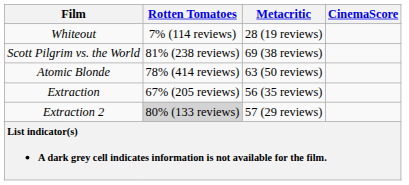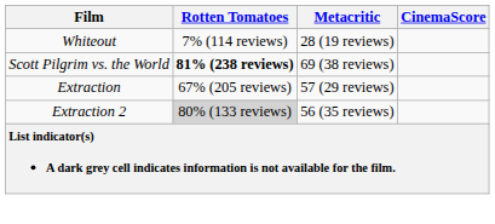 <table class="wikitable sortable" border="1" style="text-align: center;">
 <tr>
 <th>Film</th>
 <th><a href='#'>Rotten Tomatoes</a></th>
 <th><a href='#'>Metacritic</a></th>
 <th><a href='#'>CinemaScore</a></th>
 </tr>
 <tr>
 <td><em>Whiteout</em></td>
 <td>7% (114 reviews)</td>
 <td>28 (19 reviews)</td>
 <td></td>
 </tr>
 <tr>
 <td><em>Scott Pilgrim vs. the World</em></td>
-<td>81% (238 reviews)</td>
+<td><strong>81% (238 reviews)</strong></td>
 <td>69 (38 reviews)</td>
-<td></td>
-</tr>
-<tr>
-<td><em>Atomic Blonde</em></td>
-<td>78% (414 reviews)</td>
-<td>63 (50 reviews)</td>
 <td></td>
 </tr>
 <tr>
 <td><em>Extraction</em></td>
 <td>67% (205 reviews)</td>
-<td>56 (35 reviews)</td>
+<td>57 (29 reviews)</td>
 <td></td>
 </tr>
 <tr>
 <td><em>Extraction 2</em></td>
 <td style="background: lightgrey;">80% (133 reviews)</td>
-<td>57 (29 reviews)</td>
+<td>56 (35 reviews)</td>
 <td></td>
 </tr>
 <tr>
 <th colspan="4" style="text-align: left;"><small><strong>List indicator(s)</strong></small><br><ul><li><small>A dark grey cell indicates information is not available for the film.</small></li></ul></th>
 </tr>
 </table>
